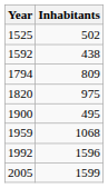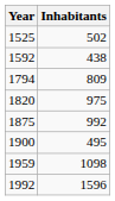 <table class="wikitable">
 <tr>
 <th>Year</th>
 <th>Inhabitants</th>
 </tr>
 <tr>
 <td>1525</td>
 <td align="right">502</td>
 </tr>
 <tr>
 <td>1592</td>
 <td align="right">438</td>
 </tr>
 <tr>
 <td>1794</td>
 <td align="right">809</td>
 </tr>
 <tr>
 <td>1820</td>
 <td align="right">975</td>
 </tr>
 <tr>
+<td>1875</td>
+<td align="right">992</td>
+</tr>
+<tr>
 <td>1900</td>
 <td align="right">495</td>
 </tr>
 <tr>
 <td>1959</td>
-<td align="right">1068</td>
+<td align="right">1098</td>
 </tr>
 <tr>
 <td>1992</td>
 <td align="right">1596</td>
 </tr>
-<tr>
-<td>2005</td>
-<td align="right">1599</td>
-</tr>
 </table>
